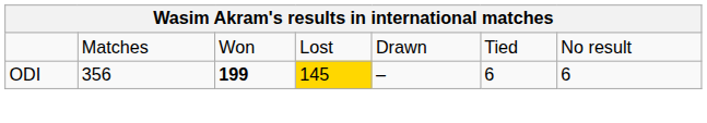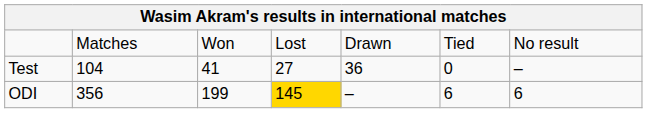 <table class="wikitable" style="float:right; margin-left:1em; width:50%;">
 <tr>
 <th colspan="7">Wasim Akram's results in international matches</th>
 </tr>
 <tr>
 <td> </td>
 <td>Matches</td>
 <td>Won</td>
 <td>Lost</td>
 <td>Drawn</td>
 <td>Tied</td>
 <td>No result</td>
 </tr>
 <tr>
+<td>Test</td>
+<td>104</td>
+<td>41</td>
+<td>27</td>
+<td>36</td>
+<td>0</td>
+<td>–</td>
+</tr>
+<tr>
 <td>ODI</td>
 <td>356</td>
-<td><strong>199</strong></td>
+<td>199</td>
 <td style="background: gold;">145</td>
 <td>–</td>
 <td>6</td>
 <td>6</td>
 </tr>
 </table>
